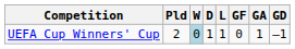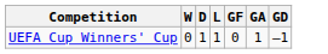 <table class="wikitable" style="text-align: center;">
 <tr>
 <th>Competition</th>
-<th>Pld</th>
 <th>W</th>
 <th>D</th>
 <th>L</th>
 <th>GF</th>
 <th>GA</th>
 <th>GD</th>
 </tr>
 <tr>
 <td><a href='#'>UEFA Cup Winners' Cup</a></td>
-<td>2</td>
-<td style="background: lightblue;">0</td>
+<td>0</td>
 <td>1</td>
 <td>1</td>
 <td>0</td>
 <td>1</td>
 <td>–1</td>
 </tr>
 </table>
